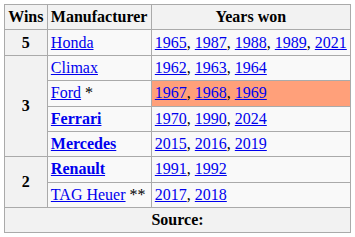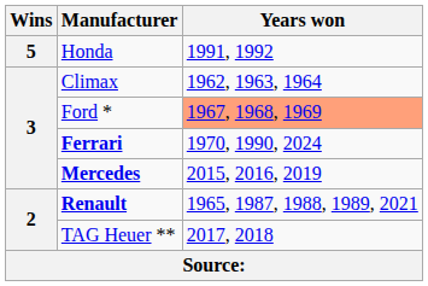 <table class="wikitable">
 <tr>
 <th>Wins</th>
 <th>Manufacturer</th>
 <th>Years won</th>
 </tr>
 <tr>
 <th>5</th>
 <td> <a href='#'>Honda</a></td>
-<td><a href='#'>1965</a>, <a href='#'>1987</a>, <a href='#'>1988</a>, <a href='#'>1989</a>, <a href='#'>2021</a></td>
+<td><a href='#'>1991</a>, <a href='#'>1992</a></td>
 </tr>
 <tr>
 <th rowspan="4">3</th>
 <td> <a href='#'>Climax</a></td>
 <td><span><a href='#'>1962</a></span>, <a href='#'>1963</a>, <a href='#'>1964</a></td>
 </tr>
 <tr>
 <td> <a href='#'>Ford</a> *</td>
 <td style="background: lightsalmon;"><a href='#'>1967</a>, <a href='#'>1968</a>, <a href='#'>1969</a></td>
 </tr>
 <tr>
 <td> <strong><a href='#'>Ferrari</a></strong></td>
 <td><a href='#'>1970</a>, <a href='#'>1990</a>, <a href='#'>2024</a></td>
 </tr>
 <tr>
 <td> <strong><a href='#'>Mercedes</a></strong></td>
 <td><a href='#'>2015</a>, <a href='#'>2016</a>, <a href='#'>2019</a></td>
 </tr>
 <tr>
 <th rowspan="2">2</th>
 <td><strong></strong> <a href='#'><strong>Renault</strong></a></td>
-<td><a href='#'>1991</a>, <a href='#'>1992</a></td>
+<td><a href='#'>1965</a>, <a href='#'>1987</a>, <a href='#'>1988</a>, <a href='#'>1989</a>, <a href='#'>2021</a></td>
 </tr>
 <tr>
 <td> <a href='#'>TAG Heuer</a> **</td>
 <td><a href='#'>2017</a>, <a href='#'>2018</a></td>
 </tr>
 <tr>
 <th colspan=3>Source:</th>
 </tr>
 </table>
